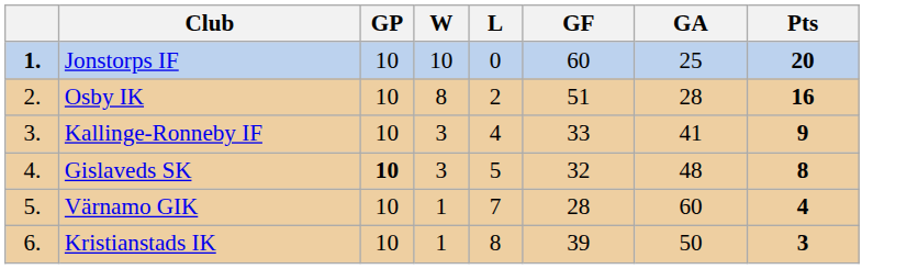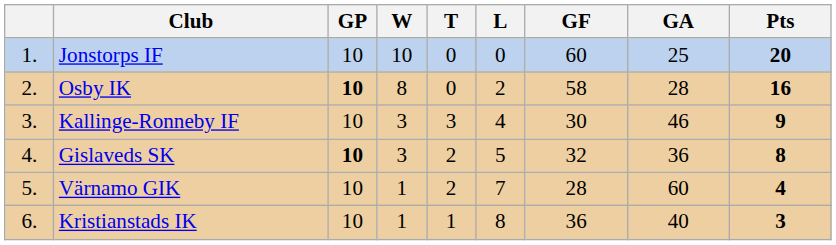 <table class="wikitable">
 <tr>
 <th width="30"></th>
 <th width="200">Club</th>
 <th width="30">GP</th>
 <th width="30">W</th>
+<th width="30">T</th>
 <th width="30">L</th>
 <th width="70">GF</th>
 <th width="70">GA</th>
 <th width="70">Pts</th>
 </tr>
 <tr bgcolor="#BCD2EE" align="center">
-<td><strong>1.</strong></td>
+<td>1.</td>
 <td align="left"><a href='#'>Jonstorps IF</a></td>
 <td>10</td>
 <td>10</td>
+<td>0</td>
 <td>0</td>
 <td>60</td>
 <td>25</td>
 <td><strong>20</strong></td>
 </tr>
 <tr bgcolor="#EECFA1" align="center">
 <td>2.</td>
 <td align="left"><a href='#'>Osby IK</a></td>
-<td>10</td>
+<td><strong>10</strong></td>
 <td>8</td>
+<td>0</td>
 <td>2</td>
-<td>51</td>
+<td>58</td>
 <td>28</td>
 <td><strong>16</strong></td>
 </tr>
 <tr bgcolor="#EECFA1" align="center">
 <td>3.</td>
 <td align="left"><a href='#'>Kallinge-Ronneby IF</a></td>
 <td>10</td>
 <td>3</td>
+<td>3</td>
 <td>4</td>
-<td>33</td>
-<td>41</td>
+<td>30</td>
+<td>46</td>
 <td><strong>9</strong></td>
 </tr>
 <tr bgcolor="#EECFA1" align="center">
 <td>4.</td>
 <td align="left"><a href='#'>Gislaveds SK</a></td>
 <td><strong>10</strong></td>
 <td>3</td>
+<td>2</td>
 <td>5</td>
 <td>32</td>
-<td>48</td>
+<td>36</td>
 <td><strong>8</strong></td>
 </tr>
 <tr bgcolor="#EECFA1" align="center">
 <td>5.</td>
 <td align="left"><a href='#'>Värnamo GIK</a></td>
 <td>10</td>
 <td>1</td>
+<td>2</td>
 <td>7</td>
 <td>28</td>
 <td>60</td>
 <td><strong>4</strong></td>
 </tr>
 <tr bgcolor="#EECFA1" align="center">
 <td>6.</td>
 <td align="left"><a href='#'>Kristianstads IK</a></td>
 <td>10</td>
 <td>1</td>
+<td>1</td>
 <td>8</td>
-<td>39</td>
-<td>50</td>
+<td>36</td>
+<td>40</td>
 <td><strong>3</strong></td>
 </tr>
 </table>
